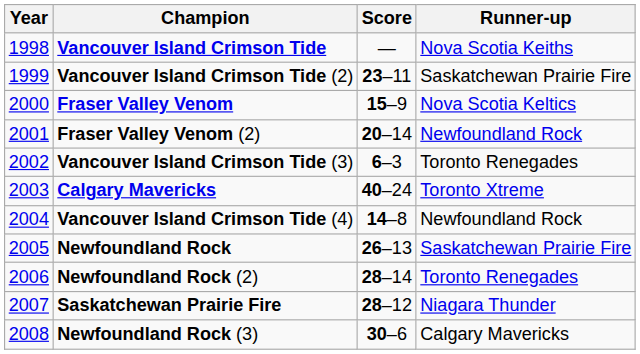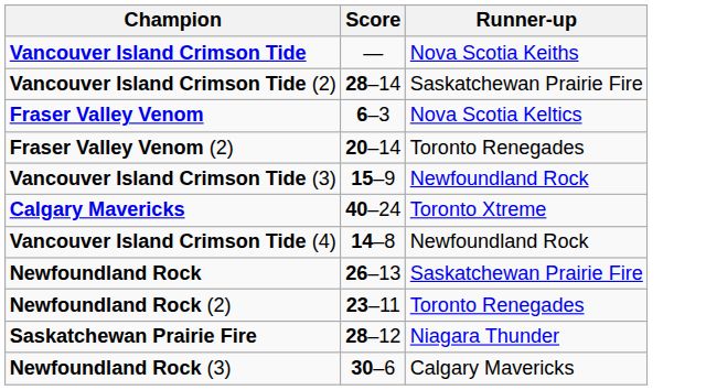 <table class="wikitable">
 <tr>
-<th>Year</th>
 <th>Champion</th>
 <th>Score</th>
 <th>Runner-up</th>
 </tr>
 <tr>
-<td><a href='#'>1998</a></td>
 <td><strong><a href='#'>Vancouver Island Crimson Tide</a></strong></td>
 <td align="center">—</td>
 <td><a href='#'>Nova Scotia Keiths</a></td>
 </tr>
 <tr>
-<td><a href='#'>1999</a></td>
 <td><strong>Vancouver Island Crimson Tide</strong> (2)</td>
-<td align="center"><strong>23</strong>–11</td>
+<td align="center"><strong>28</strong>–14</td>
 <td>Saskatchewan Prairie Fire</td>
 </tr>
 <tr>
-<td><a href='#'>2000</a></td>
 <td><strong><a href='#'>Fraser Valley Venom</a></strong></td>
-<td align="center"><strong>15</strong>–9</td>
+<td align="center"><strong>6</strong>–3</td>
 <td><a href='#'>Nova Scotia Keltics</a></td>
 </tr>
 <tr>
-<td><a href='#'>2001</a></td>
 <td><strong>Fraser Valley Venom</strong> (2)</td>
 <td align="center"><strong>20</strong>–14</td>
+<td>Toronto Renegades</td>
+</tr>
+<tr>
+<td><strong>Vancouver Island Crimson Tide</strong> (3)</td>
+<td align="center"><strong>15</strong>–9</td>
 <td><a href='#'>Newfoundland Rock</a></td>
 </tr>
 <tr>
-<td><a href='#'>2002</a></td>
-<td><strong>Vancouver Island Crimson Tide</strong> (3)</td>
-<td align="center"><strong>6</strong>–3</td>
-<td>Toronto Renegades</td>
-</tr>
-<tr>
-<td><a href='#'>2003</a></td>
 <td><strong><a href='#'>Calgary Mavericks</a></strong></td>
 <td align="center"><strong>40</strong>–24</td>
 <td><a href='#'>Toronto Xtreme</a></td>
 </tr>
 <tr>
-<td><a href='#'>2004</a></td>
 <td><strong>Vancouver Island Crimson Tide</strong> (4)</td>
 <td align="center"><strong>14</strong>–8</td>
 <td>Newfoundland Rock</td>
 </tr>
 <tr>
-<td><a href='#'>2005</a></td>
 <td><strong>Newfoundland Rock</strong></td>
 <td align="center"><strong>26</strong>–13</td>
 <td><a href='#'>Saskatchewan Prairie Fire</a></td>
 </tr>
 <tr>
-<td><a href='#'>2006</a></td>
 <td><strong>Newfoundland Rock</strong> (2)</td>
-<td align="center"><strong>28</strong>–14</td>
+<td align="center"><strong>23</strong>–11</td>
 <td><a href='#'>Toronto Renegades</a></td>
 </tr>
 <tr>
-<td><a href='#'>2007</a></td>
 <td><strong>Saskatchewan Prairie Fire</strong></td>
 <td align="center"><strong>28</strong>–12</td>
 <td><a href='#'>Niagara Thunder</a></td>
 </tr>
 <tr>
-<td><a href='#'>2008</a></td>
 <td><strong>Newfoundland Rock</strong> (3)</td>
 <td align="center"><strong>30</strong>–6</td>
 <td>Calgary Mavericks</td>
 </tr>
 </table>
